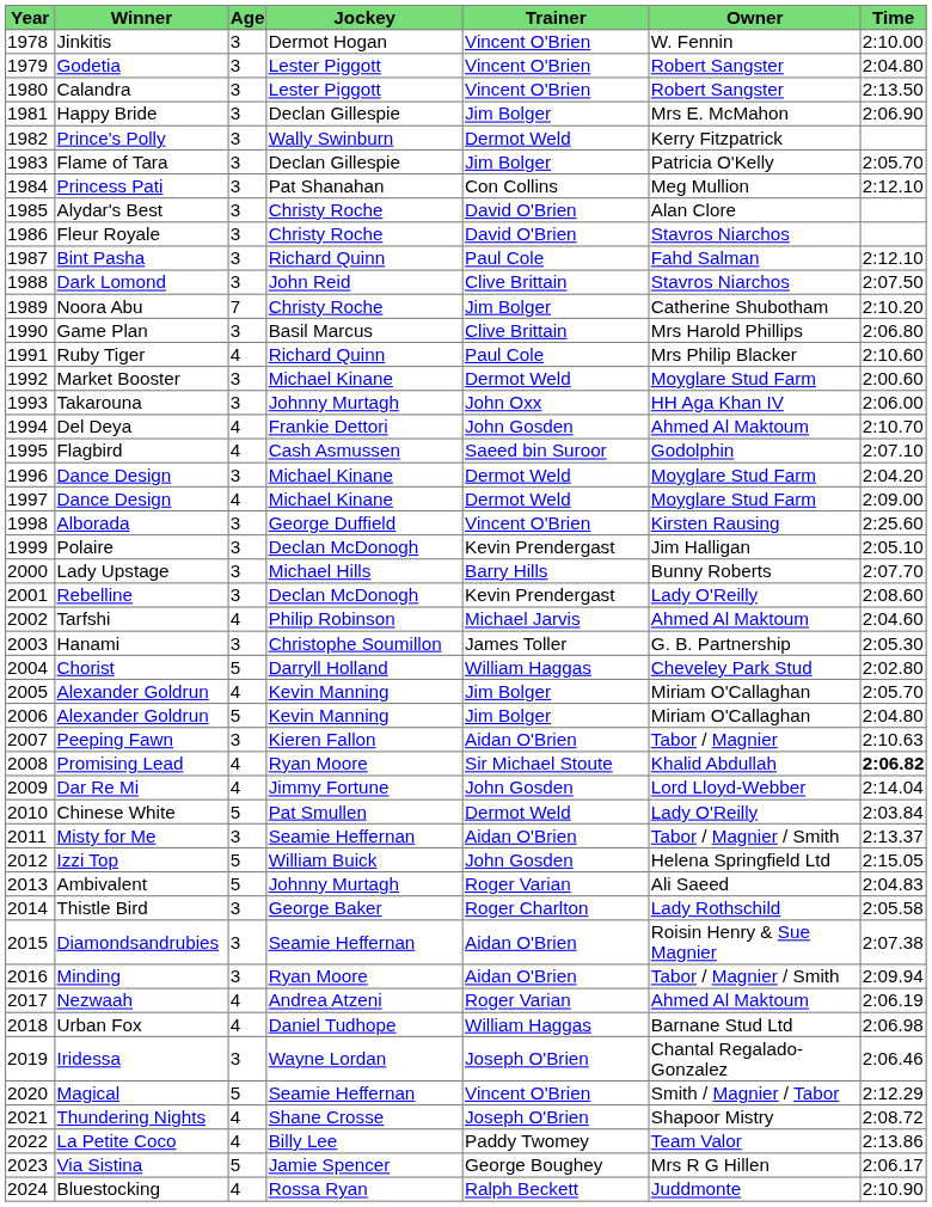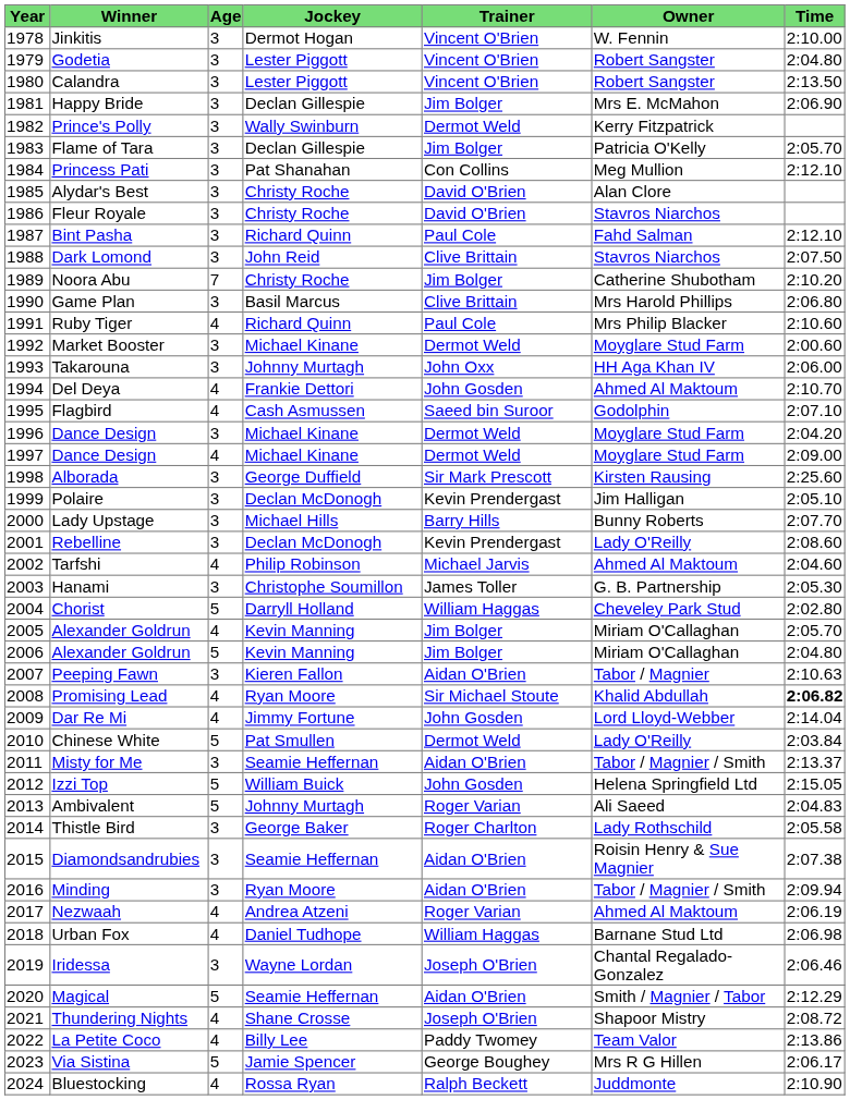 <table class = "sortable" | border="1" style="border-collapse: collapse; font-size:90%">
 <tr bgcolor="#77dd77" align="center">
 <th width="36px"><strong>Year</strong><br></th>
 <th width="134px"><strong>Winner</strong><br></th>
 <th><strong>Age</strong><br></th>
 <th width="152px"><strong>Jockey</strong><br></th>
 <th width="144px"><strong>Trainer</strong><br></th>
 <th width="164px"><strong>Owner</strong><br></th>
 <th><strong>Time</strong><br></th>
 </tr>
 <tr>
 <td>1978</td>
 <td>Jinkitis</td>
 <td>3</td>
 <td>Dermot Hogan</td>
 <td><a href='#'>Vincent O'Brien</a></td>
 <td>W. Fennin</td>
 <td>2:10.00</td>
 </tr>
 <tr>
 <td>1979</td>
 <td><a href='#'>Godetia</a></td>
 <td>3</td>
 <td><a href='#'>Lester Piggott</a></td>
 <td><a href='#'>Vincent O'Brien</a></td>
 <td><a href='#'>Robert Sangster</a></td>
 <td>2:04.80</td>
 </tr>
 <tr>
 <td>1980</td>
 <td>Calandra</td>
 <td>3</td>
 <td><a href='#'>Lester Piggott</a></td>
 <td><a href='#'>Vincent O'Brien</a></td>
 <td><a href='#'>Robert Sangster</a></td>
 <td>2:13.50</td>
 </tr>
 <tr>
 <td>1981</td>
 <td>Happy Bride</td>
 <td>3</td>
 <td>Declan Gillespie</td>
 <td><a href='#'>Jim Bolger</a></td>
 <td>Mrs E. McMahon</td>
 <td>2:06.90</td>
 </tr>
 <tr>
 <td>1982</td>
 <td><a href='#'>Prince's Polly</a></td>
 <td>3</td>
 <td><a href='#'>Wally Swinburn</a></td>
 <td><a href='#'>Dermot Weld</a></td>
 <td>Kerry Fitzpatrick</td>
 <td></td>
 </tr>
 <tr>
 <td>1983</td>
 <td>Flame of Tara</td>
 <td>3</td>
 <td>Declan Gillespie</td>
 <td><a href='#'>Jim Bolger</a></td>
 <td>Patricia O'Kelly</td>
 <td>2:05.70</td>
 </tr>
 <tr>
 <td>1984</td>
 <td><a href='#'>Princess Pati</a></td>
 <td>3</td>
 <td>Pat Shanahan</td>
 <td>Con Collins</td>
 <td>Meg Mullion</td>
 <td>2:12.10</td>
 </tr>
 <tr>
 <td>1985</td>
 <td>Alydar's Best</td>
 <td>3</td>
 <td><a href='#'>Christy Roche</a></td>
 <td><a href='#'>David O'Brien</a></td>
 <td>Alan Clore</td>
 <td></td>
 </tr>
 <tr>
 <td>1986</td>
 <td>Fleur Royale</td>
 <td>3</td>
 <td><a href='#'>Christy Roche</a></td>
 <td><a href='#'>David O'Brien</a></td>
 <td><a href='#'>Stavros Niarchos</a></td>
 <td></td>
 </tr>
 <tr>
 <td>1987</td>
 <td><a href='#'>Bint Pasha</a></td>
 <td>3</td>
 <td><a href='#'>Richard Quinn</a></td>
 <td><a href='#'>Paul Cole</a></td>
 <td><a href='#'>Fahd Salman</a></td>
 <td>2:12.10</td>
 </tr>
 <tr>
 <td>1988</td>
 <td><a href='#'>Dark Lomond</a></td>
 <td>3</td>
 <td><a href='#'>John Reid</a></td>
 <td><a href='#'>Clive Brittain</a></td>
 <td><a href='#'>Stavros Niarchos</a></td>
 <td>2:07.50</td>
 </tr>
 <tr>
 <td>1989</td>
 <td>Noora Abu</td>
 <td>7</td>
 <td><a href='#'>Christy Roche</a></td>
 <td><a href='#'>Jim Bolger</a></td>
 <td>Catherine Shubotham</td>
 <td>2:10.20</td>
 </tr>
 <tr>
 <td>1990</td>
 <td>Game Plan</td>
 <td>3</td>
 <td>Basil Marcus</td>
 <td><a href='#'>Clive Brittain</a></td>
 <td>Mrs Harold Phillips</td>
 <td>2:06.80</td>
 </tr>
 <tr>
 <td>1991</td>
 <td>Ruby Tiger</td>
 <td>4</td>
 <td><a href='#'>Richard Quinn</a></td>
 <td><a href='#'>Paul Cole</a></td>
 <td>Mrs Philip Blacker</td>
 <td>2:10.60</td>
 </tr>
 <tr>
 <td>1992</td>
 <td>Market Booster</td>
 <td>3</td>
 <td><a href='#'>Michael Kinane</a></td>
 <td><a href='#'>Dermot Weld</a></td>
 <td><a href='#'>Moyglare Stud Farm</a></td>
 <td>2:00.60</td>
 </tr>
 <tr>
 <td>1993</td>
 <td>Takarouna</td>
 <td>3</td>
 <td><a href='#'>Johnny Murtagh</a></td>
 <td><a href='#'>John Oxx</a></td>
 <td><a href='#'>HH Aga Khan IV</a></td>
 <td>2:06.00</td>
 </tr>
 <tr>
 <td>1994</td>
 <td>Del Deya</td>
 <td>4</td>
 <td><a href='#'>Frankie Dettori</a></td>
 <td><a href='#'>John Gosden</a></td>
 <td><a href='#'>Ahmed Al Maktoum</a></td>
 <td>2:10.70</td>
 </tr>
 <tr>
 <td>1995</td>
 <td>Flagbird</td>
 <td>4</td>
 <td><a href='#'>Cash Asmussen</a></td>
 <td><a href='#'>Saeed bin Suroor</a></td>
 <td><a href='#'>Godolphin</a></td>
 <td>2:07.10</td>
 </tr>
 <tr>
 <td>1996</td>
 <td><a href='#'>Dance Design</a></td>
 <td>3</td>
 <td><a href='#'>Michael Kinane</a></td>
 <td><a href='#'>Dermot Weld</a></td>
 <td><a href='#'>Moyglare Stud Farm</a></td>
 <td>2:04.20</td>
 </tr>
 <tr>
 <td>1997</td>
 <td><a href='#'>Dance Design</a></td>
 <td>4</td>
 <td><a href='#'>Michael Kinane</a></td>
 <td><a href='#'>Dermot Weld</a></td>
 <td><a href='#'>Moyglare Stud Farm</a></td>
 <td>2:09.00</td>
 </tr>
 <tr>
 <td>1998</td>
 <td><a href='#'>Alborada</a></td>
 <td>3</td>
 <td><a href='#'>George Duffield</a></td>
-<td><a href='#'>Vincent O'Brien</a></td>
+<td><a href='#'>Sir Mark Prescott</a></td>
 <td><a href='#'>Kirsten Rausing</a></td>
 <td>2:25.60</td>
 </tr>
 <tr>
 <td>1999</td>
 <td>Polaire</td>
 <td>3</td>
 <td><a href='#'>Declan McDonogh</a></td>
 <td>Kevin Prendergast</td>
 <td>Jim Halligan</td>
 <td>2:05.10</td>
 </tr>
 <tr>
 <td>2000</td>
 <td>Lady Upstage</td>
 <td>3</td>
 <td><a href='#'>Michael Hills</a></td>
 <td><a href='#'>Barry Hills</a></td>
 <td>Bunny Roberts</td>
 <td>2:07.70</td>
 </tr>
 <tr>
 <td>2001</td>
 <td><a href='#'>Rebelline</a></td>
 <td>3</td>
 <td><a href='#'>Declan McDonogh</a></td>
 <td>Kevin Prendergast</td>
 <td><a href='#'>Lady O'Reilly</a></td>
 <td>2:08.60</td>
 </tr>
 <tr>
 <td>2002</td>
 <td>Tarfshi</td>
 <td>4</td>
 <td><a href='#'>Philip Robinson</a></td>
 <td><a href='#'>Michael Jarvis</a></td>
 <td><a href='#'>Ahmed Al Maktoum</a></td>
 <td>2:04.60</td>
 </tr>
 <tr>
 <td>2003</td>
 <td>Hanami</td>
 <td>3</td>
 <td><a href='#'>Christophe Soumillon</a></td>
 <td>James Toller</td>
 <td>G. B. Partnership</td>
 <td>2:05.30</td>
 </tr>
 <tr>
 <td>2004</td>
 <td><a href='#'>Chorist</a></td>
 <td>5</td>
 <td><a href='#'>Darryll Holland</a></td>
 <td><a href='#'>William Haggas</a></td>
 <td><a href='#'>Cheveley Park Stud</a></td>
 <td>2:02.80</td>
 </tr>
 <tr>
 <td>2005</td>
 <td><a href='#'>Alexander Goldrun</a></td>
 <td>4</td>
 <td><a href='#'>Kevin Manning</a></td>
 <td><a href='#'>Jim Bolger</a></td>
 <td>Miriam O'Callaghan</td>
 <td>2:05.70</td>
 </tr>
 <tr>
 <td>2006</td>
 <td><a href='#'>Alexander Goldrun</a></td>
 <td>5</td>
 <td><a href='#'>Kevin Manning</a></td>
 <td><a href='#'>Jim Bolger</a></td>
 <td>Miriam O'Callaghan</td>
 <td>2:04.80</td>
 </tr>
 <tr>
 <td>2007</td>
 <td><a href='#'>Peeping Fawn</a></td>
 <td>3</td>
 <td><a href='#'>Kieren Fallon</a></td>
 <td><a href='#'>Aidan O'Brien</a></td>
 <td><a href='#'>Tabor</a> / <a href='#'>Magnier</a></td>
 <td>2:10.63</td>
 </tr>
 <tr>
 <td>2008</td>
 <td><a href='#'>Promising Lead</a></td>
 <td>4</td>
 <td><a href='#'>Ryan Moore</a></td>
 <td><a href='#'>Sir Michael Stoute</a></td>
 <td><a href='#'>Khalid Abdullah</a></td>
 <td><strong>2:06.82</strong></td>
 </tr>
 <tr>
 <td>2009</td>
 <td><a href='#'>Dar Re Mi</a></td>
 <td>4</td>
 <td><a href='#'>Jimmy Fortune</a></td>
 <td><a href='#'>John Gosden</a></td>
 <td><a href='#'>Lord Lloyd-Webber</a></td>
 <td>2:14.04</td>
 </tr>
 <tr>
 <td>2010</td>
 <td>Chinese White</td>
 <td>5</td>
 <td><a href='#'>Pat Smullen</a></td>
 <td><a href='#'>Dermot Weld</a></td>
 <td><a href='#'>Lady O'Reilly</a></td>
 <td>2:03.84</td>
 </tr>
 <tr>
 <td>2011</td>
 <td><a href='#'>Misty for Me</a></td>
 <td>3</td>
 <td><a href='#'>Seamie Heffernan</a></td>
 <td><a href='#'>Aidan O'Brien</a></td>
 <td><a href='#'>Tabor</a> / <a href='#'>Magnier</a> / Smith </td>
 <td>2:13.37</td>
 </tr>
 <tr>
 <td>2012</td>
 <td><a href='#'>Izzi Top</a></td>
 <td>5</td>
 <td><a href='#'>William Buick</a></td>
 <td><a href='#'>John Gosden</a></td>
 <td>Helena Springfield Ltd</td>
 <td>2:15.05</td>
 </tr>
 <tr>
 <td>2013</td>
 <td>Ambivalent</td>
 <td>5</td>
 <td><a href='#'>Johnny Murtagh</a></td>
 <td><a href='#'>Roger Varian</a></td>
 <td>Ali Saeed</td>
 <td>2:04.83</td>
 </tr>
 <tr>
 <td>2014</td>
 <td>Thistle Bird</td>
 <td>3</td>
 <td><a href='#'>George Baker</a></td>
 <td><a href='#'>Roger Charlton</a></td>
 <td><a href='#'>Lady Rothschild</a></td>
 <td>2:05.58</td>
 </tr>
 <tr>
 <td>2015</td>
 <td><a href='#'>Diamondsandrubies</a></td>
 <td>3</td>
 <td><a href='#'>Seamie Heffernan</a></td>
 <td><a href='#'>Aidan O'Brien</a></td>
 <td>Roisin Henry & <a href='#'>Sue Magnier</a></td>
 <td>2:07.38</td>
 </tr>
 <tr>
 <td>2016</td>
 <td><a href='#'>Minding</a></td>
 <td>3</td>
 <td><a href='#'>Ryan Moore</a></td>
 <td><a href='#'>Aidan O'Brien</a></td>
 <td><a href='#'>Tabor</a> / <a href='#'>Magnier</a> / Smith </td>
 <td>2:09.94</td>
 </tr>
 <tr>
 <td>2017</td>
 <td><a href='#'>Nezwaah</a></td>
 <td>4</td>
 <td><a href='#'>Andrea Atzeni</a></td>
 <td><a href='#'>Roger Varian</a></td>
 <td><a href='#'>Ahmed Al Maktoum</a></td>
 <td>2:06.19</td>
 </tr>
 <tr>
 <td>2018</td>
 <td>Urban Fox</td>
 <td>4</td>
 <td><a href='#'>Daniel Tudhope</a></td>
 <td><a href='#'>William Haggas</a></td>
 <td>Barnane Stud Ltd</td>
 <td>2:06.98</td>
 </tr>
 <tr>
 <td>2019</td>
 <td><a href='#'>Iridessa</a></td>
 <td>3</td>
 <td><a href='#'>Wayne Lordan</a></td>
 <td><a href='#'>Joseph O'Brien</a></td>
 <td>Chantal Regalado-Gonzalez</td>
 <td>2:06.46</td>
 </tr>
 <tr>
 <td>2020</td>
 <td><a href='#'>Magical</a></td>
 <td>5</td>
 <td><a href='#'>Seamie Heffernan</a></td>
-<td><a href='#'>Vincent O'Brien</a></td>
+<td><a href='#'>Aidan O'Brien</a></td>
 <td>Smith  / <a href='#'>Magnier</a> / <a href='#'>Tabor</a></td>
 <td>2:12.29</td>
 </tr>
 <tr>
 <td>2021</td>
 <td><a href='#'>Thundering Nights</a></td>
 <td>4</td>
 <td><a href='#'>Shane Crosse</a></td>
 <td><a href='#'>Joseph O'Brien</a></td>
 <td>Shapoor Mistry</td>
 <td>2:08.72</td>
 </tr>
 <tr>
 <td>2022</td>
 <td><a href='#'>La Petite Coco</a></td>
 <td>4</td>
 <td><a href='#'>Billy Lee</a></td>
 <td>Paddy Twomey</td>
 <td><a href='#'>Team Valor</a></td>
 <td>2:13.86</td>
 </tr>
 <tr>
 <td>2023</td>
 <td><a href='#'>Via Sistina</a></td>
 <td>5</td>
 <td><a href='#'>Jamie Spencer</a></td>
 <td>George Boughey</td>
 <td>Mrs R G Hillen</td>
 <td>2:06.17</td>
 </tr>
 <tr>
 <td>2024</td>
 <td>Bluestocking</td>
 <td>4</td>
 <td><a href='#'>Rossa Ryan</a></td>
 <td><a href='#'>Ralph Beckett</a></td>
 <td><a href='#'>Juddmonte</a></td>
 <td>2:10.90</td>
 </tr>
 </table>
